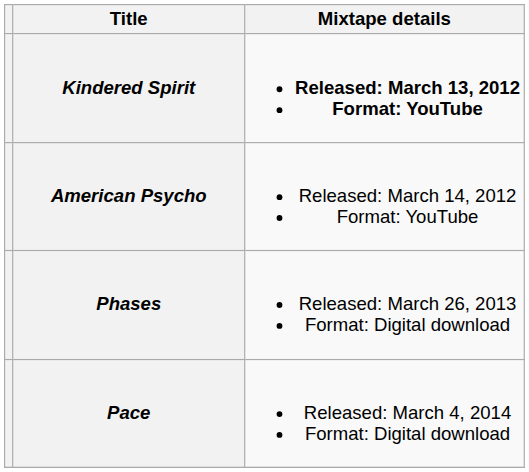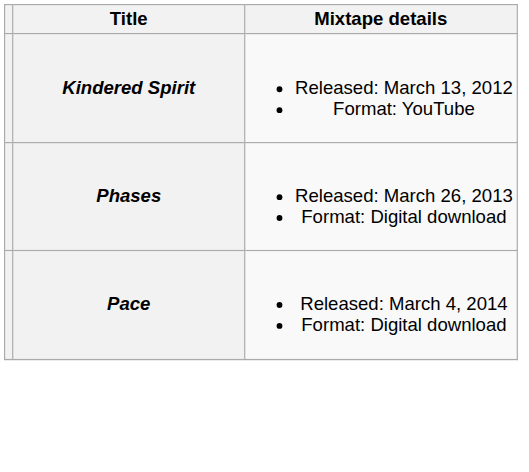 <table class="wikitable plainrowheaders" style="text-align:center;">
 <tr>
 <th></th>
 <th scope="col" style="width:12em;">Title</th>
 <th scope="col">Mixtape details</th>
 </tr>
 <tr>
 <th></th>
 <th scope="row"><em>Kindered Spirit</em></th>
-<td><strong><br><ul><li>Released: March 13, 2012</li><li>Format: YouTube</li></ul></strong></td>
-</tr>
-<tr>
-<th></th>
-<th scope="row"><em>American Psycho</em></th>
-<td><br><ul><li>Released: March 14, 2012</li><li>Format: YouTube</li></ul></td>
+<td><br><ul><li>Released: March 13, 2012</li><li>Format: YouTube</li></ul></td>
 </tr>
 <tr>
 <th></th>
 <th scope="row"><em>Phases</em></th>
 <td><br><ul><li>Released: March 26, 2013</li><li>Format: Digital download</li></ul></td>
 </tr>
 <tr>
 <th></th>
 <th scope="row"><em>Pace</em></th>
 <td><br><ul><li>Released: March 4, 2014</li><li>Format: Digital download</li></ul></td>
 </tr>
 <tr>
 </tr>
 </table>
